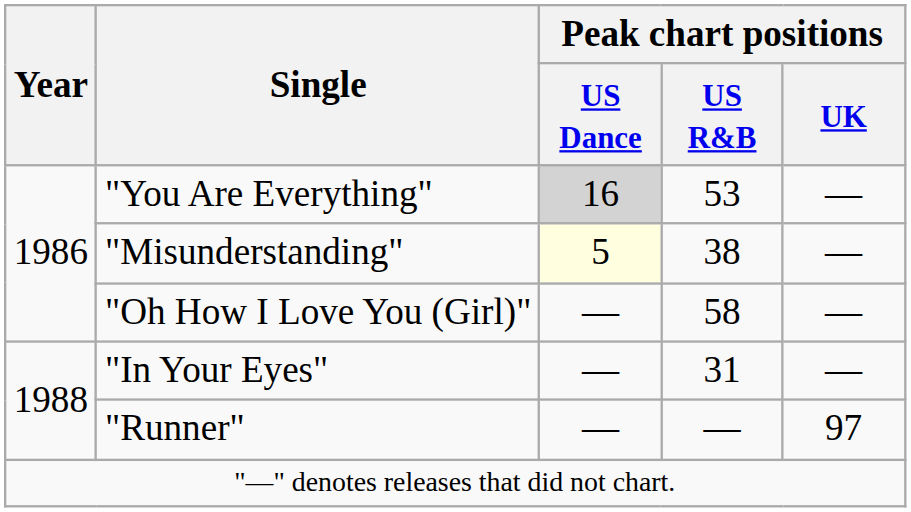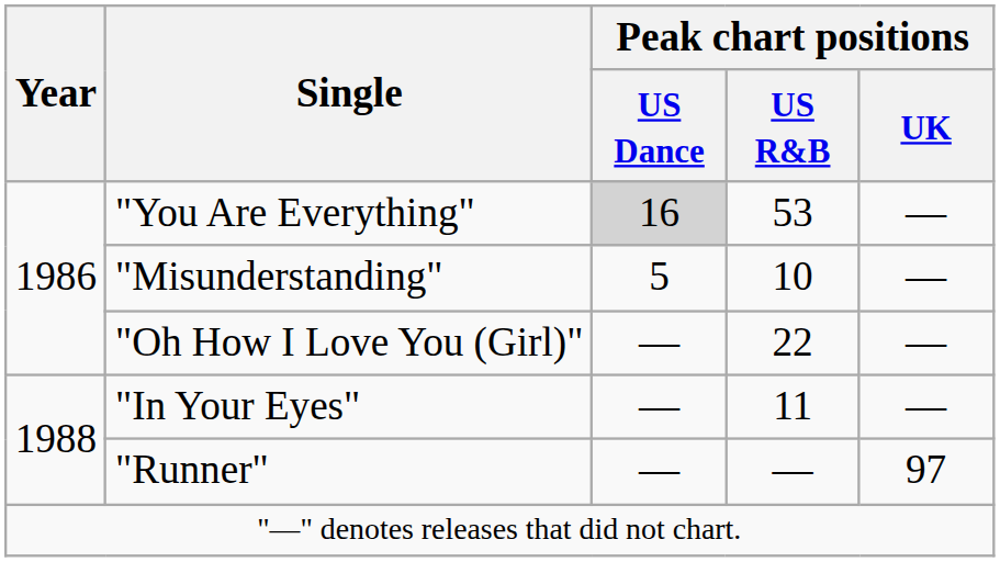 <table class="wikitable">
 <tr>
 <th scope="col" rowspan="2">Year</th>
 <th scope="col" rowspan="2">Single</th>
 <th scope="col" colspan="4">Peak chart positions</th>
 </tr>
 <tr>
 <th style="width:45px;"><small><a href='#'>US Dance</a></small><br></th>
 <th style="width:45px;"><small><a href='#'>US R&B</a></small><br></th>
 <th style="width:45px;"><small><a href='#'>UK</a></small><br></th>
 </tr>
 <tr>
 <td rowspan="3">1986</td>
 <td>"You Are Everything"</td>
 <td align=center style="background: lightgrey;">16</td>
 <td align=center>53</td>
 <td align=center>―</td>
 </tr>
 <tr>
 <td>"Misunderstanding"</td>
-<td align=center style="background: lightyellow;">5</td>
-<td align=center>38</td>
+<td align=center>5</td>
+<td align=center>10</td>
 <td align=center>―</td>
 </tr>
 <tr>
 <td>"Oh How I Love You (Girl)"</td>
 <td align=center>―</td>
-<td align=center>58</td>
+<td align=center>22</td>
 <td align=center>―</td>
 </tr>
 <tr>
 <td rowspan="2">1988</td>
 <td>"In Your Eyes"</td>
 <td align=center>―</td>
-<td align=center>31</td>
+<td align=center>11</td>
 <td align=center>―</td>
 </tr>
 <tr>
 <td>"Runner"</td>
 <td align=center>―</td>
 <td align=center>―</td>
 <td align=center>97</td>
 </tr>
 <tr>
 <td colspan="6" style="text-align:center; font-size:9pt;">"—" denotes releases that did not chart.</td>
 </tr>
 </table>
